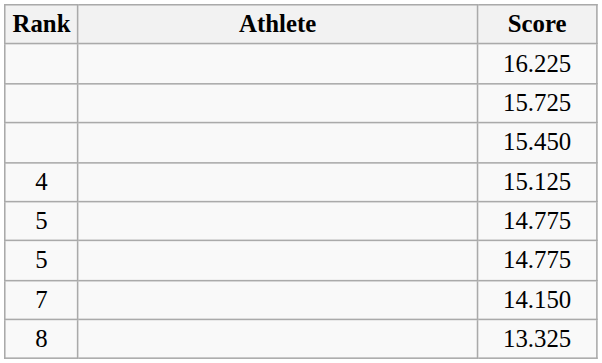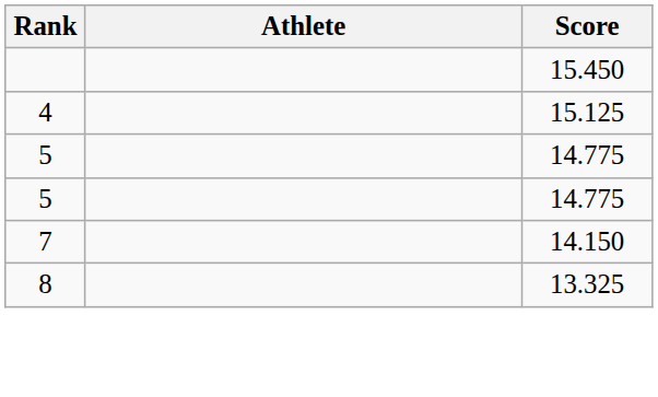 <table class=wikitable style="text-align:center">
 <tr>
 <th width=40>Rank</th>
 <th width=250>Athlete</th>
 <th width=70>Score</th>
-</tr>
-<tr>
-<td></td>
-<td align=left></td>
-<td>16.225</td>
-</tr>
-<tr>
-<td></td>
-<td align=left></td>
-<td>15.725</td>
 </tr>
 <tr>
 <td></td>
 <td align=left></td>
 <td>15.450</td>
 </tr>
 <tr>
 <td>4</td>
 <td align=left></td>
 <td>15.125</td>
 </tr>
 <tr>
 <td>5</td>
 <td align=left></td>
 <td>14.775</td>
 </tr>
 <tr>
 <td>5</td>
 <td align=left></td>
 <td>14.775</td>
 </tr>
 <tr>
 <td>7</td>
 <td align=left></td>
 <td>14.150</td>
 </tr>
 <tr>
 <td>8</td>
 <td align=left></td>
 <td>13.325</td>
 </tr>
 </table>
